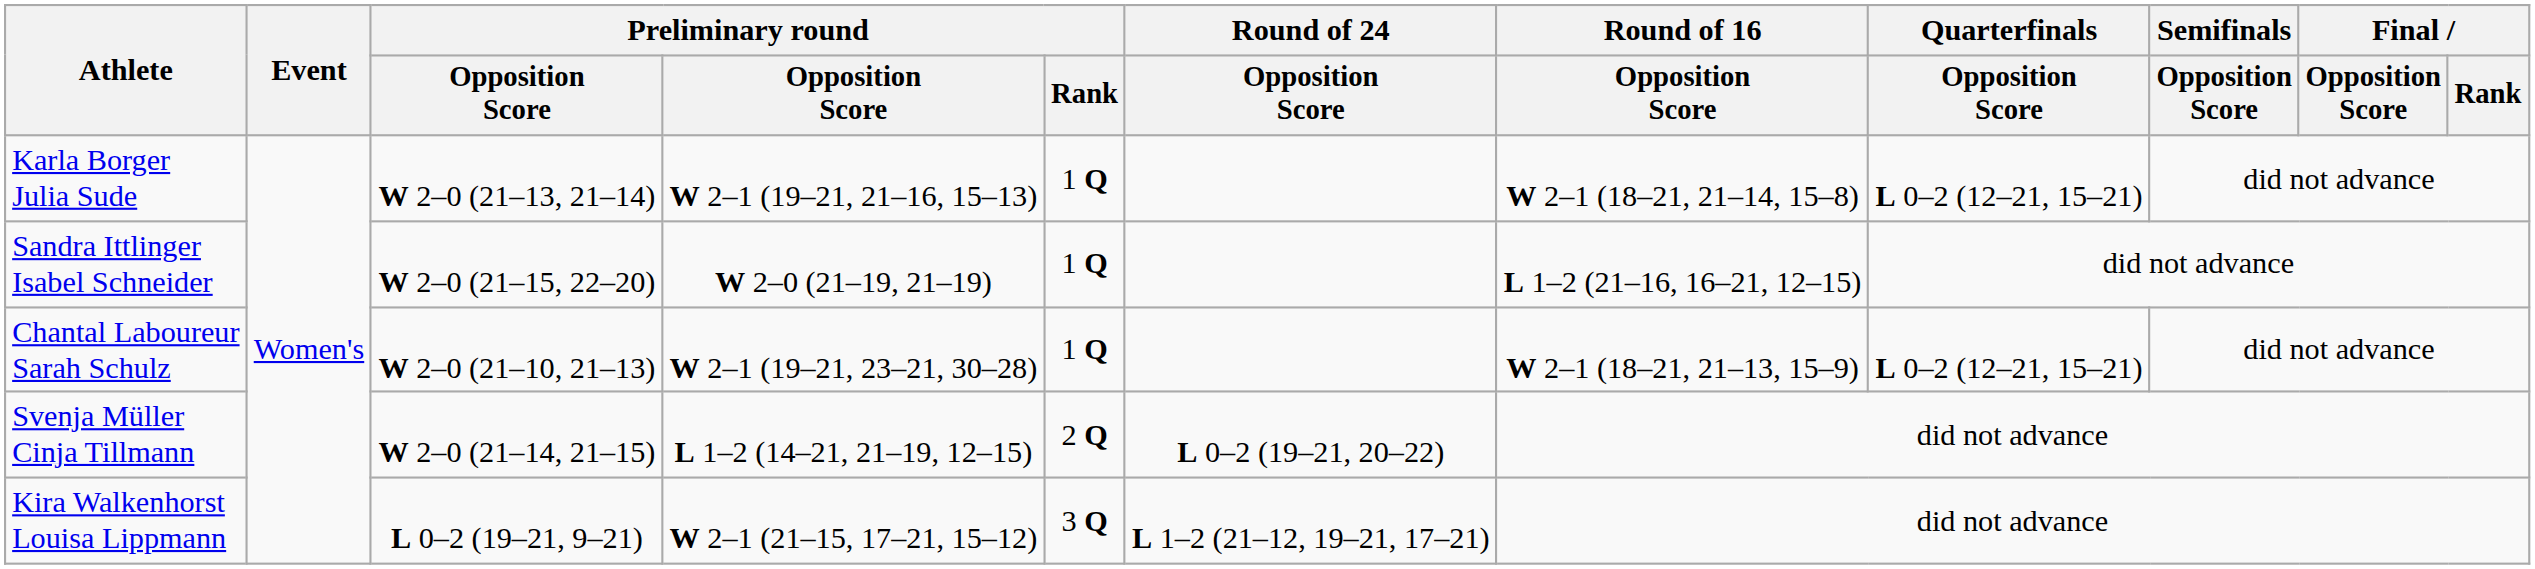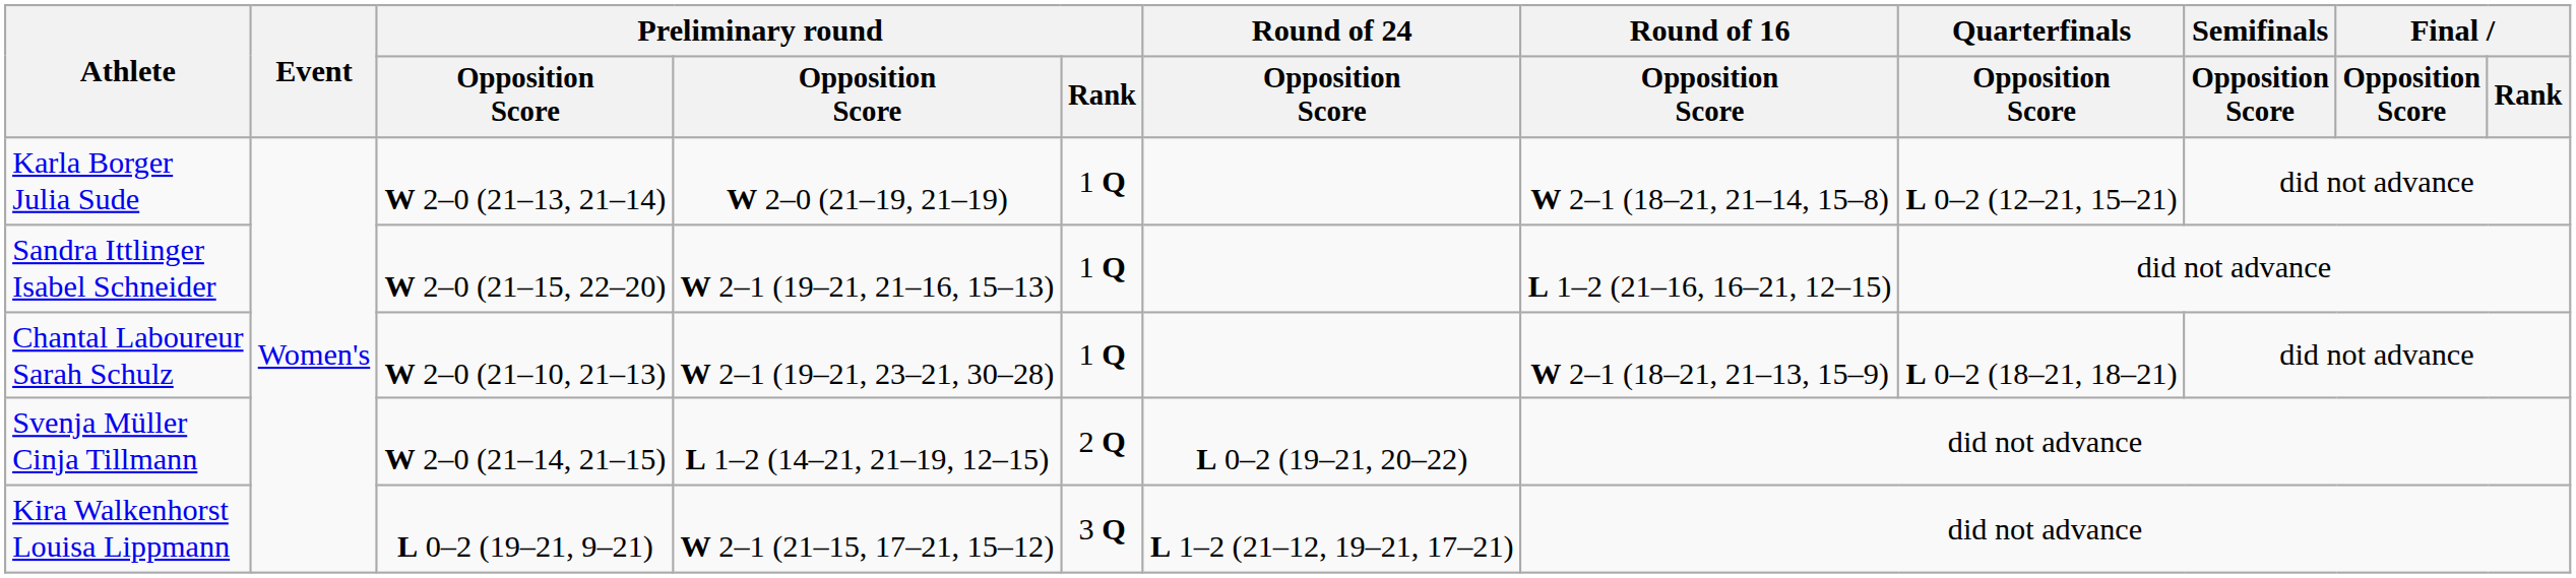 <table class=wikitable style=font-size:90%;text-align:center>
 <tr>
 <th rowspan=2>Athlete</th>
 <th rowspan=2>Event</th>
 <th colspan=3>Preliminary round</th>
 <th>Round of 24</th>
 <th>Round of 16</th>
 <th>Quarterfinals</th>
 <th>Semifinals</th>
 <th colspan=2>Final / </th>
 </tr>
 <tr style=font-size:95%>
 <th>Opposition<br>Score</th>
 <th>Opposition<br>Score</th>
 <th>Rank</th>
 <th>Opposition<br>Score</th>
 <th>Opposition<br>Score</th>
 <th>Opposition<br>Score</th>
 <th>Opposition<br>Score</th>
 <th>Opposition<br>Score</th>
 <th>Rank</th>
 </tr>
 <tr>
 <td align=left><a href='#'>Karla Borger</a><br><a href='#'>Julia Sude</a></td>
 <td align=left rowspan=5><a href='#'>Women's</a></td>
 <td><br><strong>W</strong> 2–0 (21–13, 21–14)</td>
-<td><br><strong>W</strong> 2–1 (19–21, 21–16, 15–13)</td>
+<td><br><strong>W</strong> 2–0 (21–19, 21–19)</td>
 <td>1 <strong>Q</strong></td>
 <td></td>
 <td><br><strong>W</strong> 2–1 (18–21, 21–14, 15–8)</td>
 <td><br><strong>L</strong> 0–2 (12–21, 15–21)</td>
 <td colspan=3>did not advance</td>
 </tr>
 <tr>
 <td align=left><a href='#'>Sandra Ittlinger</a><br><a href='#'>Isabel Schneider</a></td>
 <td><br><strong>W</strong> 2–0 (21–15, 22–20)</td>
-<td><br><strong>W</strong> 2–0 (21–19, 21–19)</td>
+<td><br><strong>W</strong> 2–1 (19–21, 21–16, 15–13)</td>
 <td>1 <strong>Q</strong></td>
 <td></td>
 <td><br><strong>L</strong> 1–2 (21–16, 16–21, 12–15)</td>
 <td colspan=4>did not advance</td>
 </tr>
 <tr>
 <td align=left><a href='#'>Chantal Laboureur</a><br><a href='#'>Sarah Schulz</a></td>
 <td><br><strong>W</strong> 2–0 (21–10, 21–13)</td>
 <td><br><strong>W</strong> 2–1 (19–21, 23–21, 30–28)</td>
 <td>1 <strong>Q</strong></td>
 <td></td>
 <td><br><strong>W</strong> 2–1 (18–21, 21–13, 15–9)</td>
-<td><br><strong>L</strong> 0–2 (12–21, 15–21)</td>
+<td><br><strong>L</strong> 0–2 (18–21, 18–21)</td>
 <td colspan=3>did not advance</td>
 </tr>
 <tr>
 <td align=left><a href='#'>Svenja Müller</a><br><a href='#'>Cinja Tillmann</a></td>
 <td><br><strong>W</strong> 2–0 (21–14, 21–15)</td>
 <td><br><strong>L</strong> 1–2 (14–21, 21–19, 12–15)</td>
 <td>2 <strong>Q</strong></td>
 <td><br><strong>L</strong> 0–2 (19–21, 20–22)</td>
 <td colspan=5>did not advance</td>
 </tr>
 <tr>
 <td align=left><a href='#'>Kira Walkenhorst</a><br><a href='#'>Louisa Lippmann</a></td>
 <td><br><strong>L</strong> 0–2 (19–21, 9–21)</td>
 <td><br><strong>W</strong> 2–1 (21–15, 17–21, 15–12)</td>
 <td>3 <strong>Q</strong></td>
 <td><br><strong>L</strong> 1–2 (21–12, 19–21, 17–21)</td>
 <td colspan=5>did not advance</td>
 </tr>
 </table>
